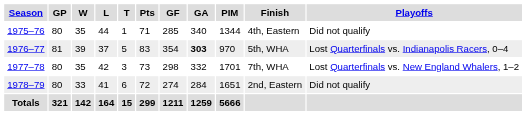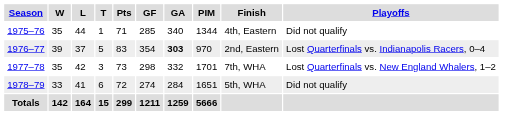 <table cellpadding=5>
 <tr bgcolor="#dddddd">
 <th><a href='#'>Season</a></th>
-<th>GP</th>
 <th>W</th>
 <th>L</th>
 <th>T</th>
 <th>Pts</th>
 <th>GF</th>
 <th>GA</th>
 <th>PIM</th>
 <th>Finish</th>
 <th><a href='#'>Playoffs</a></th>
 </tr>
 <tr>
 <td><a href='#'>1975–76</a></td>
-<td>80</td>
 <td>35</td>
 <td>44</td>
 <td>1</td>
 <td>71</td>
 <td>285</td>
 <td>340</td>
 <td>1344</td>
 <td>4th, Eastern</td>
 <td>Did not qualify</td>
 </tr>
 <tr bgcolor="#eeeeee">
 <td><a href='#'>1976–77</a></td>
-<td>81</td>
 <td>39</td>
 <td>37</td>
 <td>5</td>
 <td>83</td>
 <td>354</td>
 <td><strong>303</strong></td>
 <td>970</td>
-<td>5th, WHA</td>
+<td>2nd, Eastern</td>
 <td>Lost <a href='#'>Quarterfinals</a> vs. <a href='#'>Indianapolis Racers</a>, 0–4</td>
 </tr>
 <tr>
 <td><a href='#'>1977–78</a></td>
-<td>80</td>
 <td>35</td>
 <td>42</td>
 <td>3</td>
 <td>73</td>
 <td>298</td>
 <td>332</td>
 <td>1701</td>
 <td>7th, WHA</td>
 <td>Lost <a href='#'>Quarterfinals</a> vs. <a href='#'>New England Whalers</a>, 1–2</td>
 </tr>
 <tr bgcolor="#eeeeee">
 <td><a href='#'>1978–79</a></td>
-<td>80</td>
 <td>33</td>
 <td>41</td>
 <td>6</td>
 <td>72</td>
 <td>274</td>
 <td>284</td>
 <td>1651</td>
-<td>2nd, Eastern</td>
+<td>5th, WHA</td>
 <td>Did not qualify</td>
 </tr>
 <tr bgcolor="#dddddd">
 <th>Totals</th>
-<th>321</th>
 <th>142</th>
 <th>164</th>
 <th>15</th>
 <th>299</th>
 <th>1211</th>
 <th>1259</th>
 <th>5666</th>
 <th></th>
 <th></th>
 </tr>
 </table>
